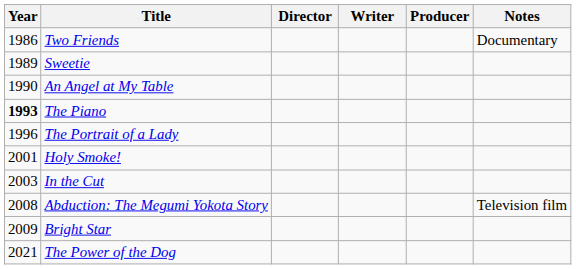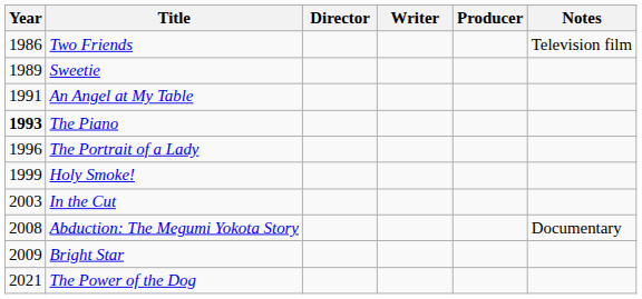 <table class="wikitable">
 <tr>
 <th>Year</th>
 <th>Title</th>
 <th width=65>Director</th>
 <th width=65>Writer</th>
 <th width=65>Producer</th>
 <th>Notes</th>
 </tr>
 <tr>
 <td>1986</td>
 <td><em><a href='#'>Two Friends</a></em></td>
 <td></td>
 <td></td>
 <td></td>
-<td>Documentary</td>
+<td>Television film</td>
 </tr>
 <tr>
 <td>1989</td>
 <td><em><a href='#'>Sweetie</a></em></td>
 <td></td>
 <td></td>
 <td></td>
 <td></td>
 </tr>
 <tr>
-<td>1990</td>
+<td>1991</td>
 <td><em><a href='#'>An Angel at My Table</a></em></td>
 <td></td>
 <td></td>
 <td></td>
 <td></td>
 </tr>
 <tr>
 <td><strong>1993</strong></td>
 <td><em><a href='#'>The Piano</a></em></td>
 <td></td>
 <td></td>
 <td></td>
 <td></td>
 </tr>
 <tr>
 <td>1996</td>
 <td><em><a href='#'>The Portrait of a Lady</a></em></td>
 <td></td>
 <td></td>
 <td></td>
 <td></td>
 </tr>
 <tr>
-<td>2001</td>
+<td>1999</td>
 <td><em><a href='#'>Holy Smoke!</a></em></td>
 <td></td>
 <td></td>
 <td></td>
 <td></td>
 </tr>
 <tr>
 <td>2003</td>
 <td><em><a href='#'>In the Cut</a></em></td>
 <td></td>
 <td></td>
 <td></td>
 <td></td>
 </tr>
 <tr>
 <td>2008</td>
 <td><em><a href='#'>Abduction: The Megumi Yokota Story</a></em></td>
 <td></td>
 <td></td>
 <td></td>
-<td>Television film</td>
+<td>Documentary</td>
 </tr>
 <tr>
 <td>2009</td>
 <td><em><a href='#'>Bright Star</a></em></td>
 <td></td>
 <td></td>
 <td></td>
 <td></td>
 </tr>
 <tr>
 <td>2021</td>
 <td><em><a href='#'>The Power of the Dog</a></em></td>
 <td></td>
 <td></td>
 <td></td>
 <td></td>
 </tr>
 </table>
